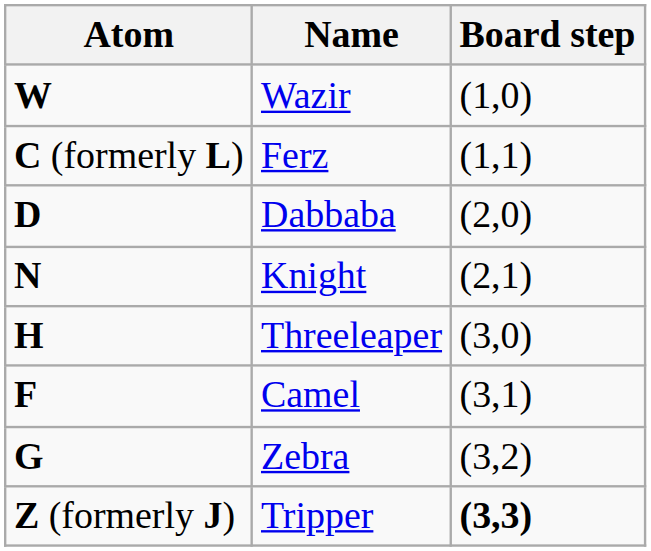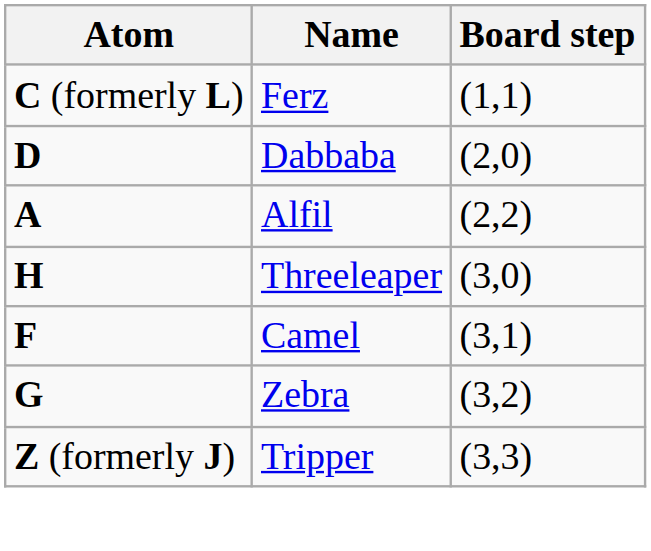 <table class=wikitable>
 <tr>
 <th>Atom</th>
 <th>Name</th>
 <th>Board step</th>
-</tr>
-<tr>
-<td><strong>W</strong></td>
-<td><a href='#'>Wazir</a></td>
-<td>(1,0)</td>
 </tr>
 <tr>
 <td><strong>C</strong> (formerly <strong>L</strong>)</td>
 <td><a href='#'>Ferz</a></td>
 <td>(1,1)</td>
 </tr>
 <tr>
 <td><strong>D</strong></td>
 <td><a href='#'>Dabbaba</a></td>
 <td>(2,0)</td>
 </tr>
 <tr>
-<td><strong>N</strong></td>
-<td><a href='#'>Knight</a></td>
-<td>(2,1)</td>
+<td><strong>A</strong></td>
+<td><a href='#'>Alfil</a></td>
+<td>(2,2)</td>
 </tr>
 <tr>
 <td><strong>H</strong></td>
 <td><a href='#'>Threeleaper</a></td>
 <td>(3,0)</td>
 </tr>
 <tr>
 <td><strong>F</strong></td>
 <td><a href='#'>Camel</a></td>
 <td>(3,1)</td>
 </tr>
 <tr>
 <td><strong>G</strong></td>
 <td><a href='#'>Zebra</a></td>
 <td>(3,2)</td>
 </tr>
 <tr>
 <td><strong>Z</strong> (formerly <strong>J</strong>)</td>
 <td><a href='#'>Tripper</a></td>
-<td><strong>(3,3)</strong></td>
+<td>(3,3)</td>
 </tr>
 </table>
